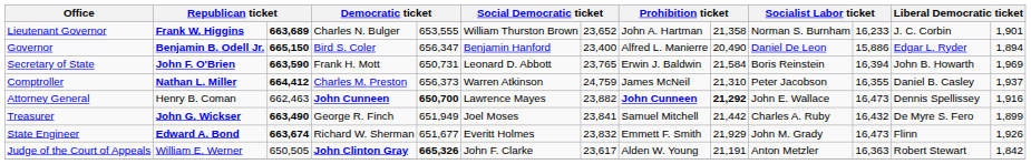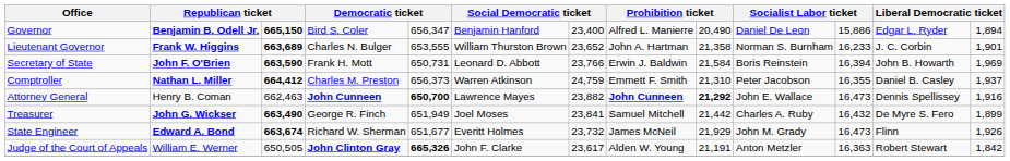 <table class=wikitable>
 <tr bgcolor=lightgrey>
 <th>Office</th>
 <th colspan="2" ><a href='#'>Republican</a> ticket</th>
 <th colspan="2" ><a href='#'>Democratic</a> ticket</th>
 <th colspan="2" ><a href='#'>Social Democratic</a> ticket</th>
 <th colspan="2" ><a href='#'>Prohibition</a> ticket</th>
 <th colspan="2" ><a href='#'>Socialist Labor</a> ticket</th>
 <th colspan="2" >Liberal Democratic ticket</th>
+</tr>
+<tr>
+<td><a href='#'>Governor</a></td>
+<td><strong><a href='#'>Benjamin B. Odell Jr.</a></strong></td>
+<td align="right"><strong>665,150</strong></td>
+<td><a href='#'>Bird S. Coler</a></td>
+<td align="right">656,347</td>
+<td><a href='#'>Benjamin Hanford</a></td>
+<td align="right">23,400</td>
+<td>Alfred L. Manierre</td>
+<td align="right">20,490</td>
+<td><a href='#'>Daniel De Leon</a></td>
+<td align="right">15,886</td>
+<td><a href='#'>Edgar L. Ryder</a></td>
+<td align="right">1,894</td>
 </tr>
 <tr>
 <td><a href='#'>Lieutenant Governor</a></td>
 <td><strong><a href='#'>Frank W. Higgins</a></strong></td>
 <td align="right"><strong>663,689</strong></td>
 <td>Charles N. Bulger</td>
 <td align="right">653,555</td>
 <td>William Thurston Brown</td>
 <td align="right">23,652</td>
 <td>John A. Hartman</td>
 <td align="right">21,358</td>
 <td>Norman S. Burnham</td>
 <td align="right">16,233</td>
 <td>J. C. Corbin</td>
 <td align="right">1,901</td>
 </tr>
 <tr>
-<td><a href='#'>Governor</a></td>
-<td><strong><a href='#'>Benjamin B. Odell Jr.</a></strong></td>
-<td align="right"><strong>665,150</strong></td>
-<td><a href='#'>Bird S. Coler</a></td>
-<td align="right">656,347</td>
-<td><a href='#'>Benjamin Hanford</a></td>
-<td align="right">23,400</td>
-<td>Alfred L. Manierre</td>
-<td align="right">20,490</td>
-<td><a href='#'>Daniel De Leon</a></td>
-<td align="right">15,886</td>
-<td><a href='#'>Edgar L. Ryder</a></td>
-<td align="right">1,894</td>
-</tr>
-<tr>
 <td><a href='#'>Secretary of State</a></td>
 <td><strong><a href='#'>John F. O'Brien</a></strong></td>
 <td align="right"><strong>663,590</strong></td>
 <td>Frank H. Mott</td>
 <td align="right">650,731</td>
 <td>Leonard D. Abbott</td>
-<td align="right">23,765</td>
+<td align="right">23,766</td>
 <td>Erwin J. Baldwin</td>
 <td align="right">21,584</td>
 <td>Boris Reinstein</td>
 <td align="right">16,394</td>
 <td>John B. Howarth</td>
 <td align="right">1,969</td>
 </tr>
 <tr>
 <td><a href='#'>Comptroller</a></td>
 <td><strong><a href='#'>Nathan L. Miller</a></strong></td>
 <td align="right"><strong>664,412</strong></td>
 <td><a href='#'>Charles M. Preston</a></td>
 <td align="right">656,373</td>
 <td>Warren Atkinson</td>
 <td align="right">24,759</td>
-<td>James McNeil</td>
+<td>Emmett F. Smith</td>
 <td align="right">21,310</td>
 <td>Peter Jacobson</td>
 <td align="right">16,355</td>
 <td>Daniel B. Casley</td>
 <td align="right">1,937</td>
 </tr>
 <tr>
 <td><a href='#'>Attorney General</a></td>
 <td>Henry B. Coman</td>
 <td align="right">662,463</td>
 <td><strong><a href='#'>John Cunneen</a></strong></td>
 <td align="right"><strong>650,700</strong></td>
 <td>Lawrence Mayes</td>
 <td align="right">23,882</td>
 <td><strong><a href='#'>John Cunneen</a></strong></td>
 <td align="right"><strong>21,292</strong></td>
 <td>John E. Wallace</td>
 <td align="right">16,473</td>
 <td>Dennis Spellissey</td>
 <td align="right">1,916</td>
 </tr>
 <tr>
 <td><a href='#'>Treasurer</a></td>
 <td><strong><a href='#'>John G. Wickser</a></strong></td>
 <td align="right"><strong>663,490</strong></td>
 <td>George R. Finch</td>
 <td align="right">651,949</td>
 <td>Joel Moses</td>
 <td align="right">23,841</td>
 <td>Samuel Mitchell</td>
 <td align="right">21,442</td>
 <td>Charles A. Ruby</td>
 <td align="right">16,432</td>
 <td>De Myre S. Fero</td>
 <td align="right">1,899</td>
 </tr>
 <tr>
 <td><a href='#'>State Engineer</a></td>
 <td><strong><a href='#'>Edward A. Bond</a></strong></td>
 <td align="right"><strong>663,674</strong></td>
 <td>Richard W. Sherman</td>
 <td align="right">651,677</td>
 <td>Everitt Holmes</td>
-<td align="right">23,832</td>
-<td>Emmett F. Smith</td>
+<td align="right">23,732</td>
+<td>James McNeil</td>
 <td align="right">21,929</td>
 <td>John M. Grady</td>
 <td align="right">16,473</td>
 <td>Flinn</td>
 <td align="right">1,926</td>
 </tr>
 <tr>
 <td><a href='#'>Judge of the Court of Appeals</a></td>
 <td><a href='#'>William E. Werner</a></td>
 <td align="right">650,505</td>
 <td><strong><a href='#'>John Clinton Gray</a></strong></td>
 <td align="right"><strong>665,326</strong></td>
 <td>John F. Clarke</td>
 <td align="right">23,617</td>
 <td>Alden W. Young</td>
 <td align="right">21,191</td>
 <td>Anton Metzler</td>
 <td align="right">16,363</td>
 <td>Robert Stewart</td>
 <td align="right">1,842</td>
 </tr>
 <tr>
 </tr>
 </table>
